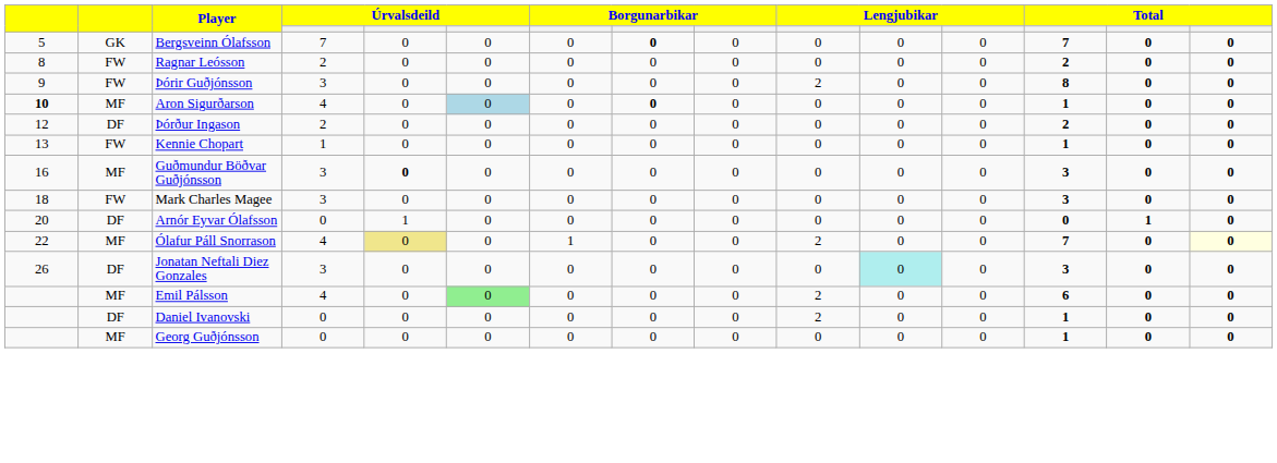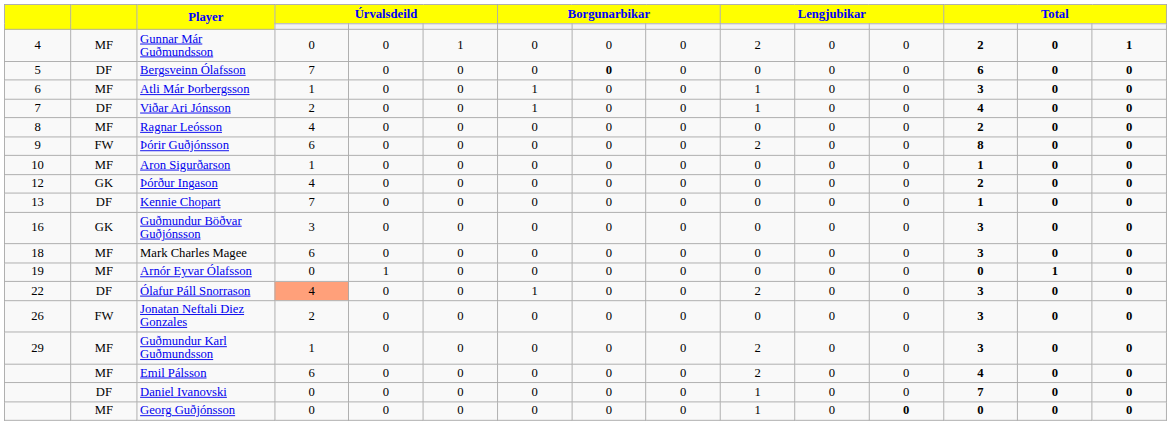 <table class="wikitable"  style="font-size:86%; text-align:center; line-height:14px; width:100%;">
 <tr>
 <th rowspan="2" style="background:#FFFF00; color:blue; width:35px;"></th>
 <th rowspan="2" style="background:#FFFF00; color:blue; width:35px;"></th>
 <th rowspan="2" style="background:#FFFF00; color:blue; width:35px;">Player</th>
 <th colspan="3" style="background:#FFFF00; color:blue; width:35px;"><strong>Úrvalsdeild</strong></th>
 <th colspan="3" style="background:#FFFF00; color:blue; width:35px;"><strong>Borgunarbikar</strong></th>
 <th colspan="3" style="background:#FFFF00; color:blue; width:35px;"><strong>Lengjubikar</strong></th>
 <th colspan="3" style="background:#FFFF00; color:blue; width:35px;"><strong>Total</strong></th>
 </tr>
 <tr style="text-align:center;">
 <th width=40></th>
 <th width=40></th>
 <th width=40></th>
 <th width=40></th>
 <th width=40></th>
 <th width=40></th>
 <th width=40></th>
 <th width=40></th>
 <th width=40></th>
 <th width=40></th>
 <th width=40></th>
 <th width=40></th>
 </tr>
 <tr>
+<td>4</td>
+<td>MF</td>
+<td style="text-align:left"> <a href='#'>Gunnar Már Guðmundsson</a></td>
+<td>0</td>
+<td>0</td>
+<td>1</td>
+<td>0</td>
+<td>0</td>
+<td>0</td>
+<td>2</td>
+<td>0</td>
+<td>0</td>
+<td><strong>2</strong></td>
+<td><strong>0</strong></td>
+<td><strong>1</strong></td>
+</tr>
+<tr>
 <td>5</td>
-<td>GK</td>
+<td>DF</td>
 <td style="text-align:left"> <a href='#'>Bergsveinn Ólafsson</a></td>
 <td>7</td>
 <td>0</td>
 <td>0</td>
 <td>0</td>
 <td><strong>0</strong></td>
 <td>0</td>
 <td>0</td>
 <td>0</td>
 <td>0</td>
-<td><strong>7</strong></td>
+<td><strong>6</strong></td>
+<td><strong>0</strong></td>
+<td><strong>0</strong></td>
+</tr>
+<tr>
+<td>6</td>
+<td>MF</td>
+<td style="text-align:left"> <a href='#'>Atli Már Þorbergsson</a></td>
+<td>1</td>
+<td>0</td>
+<td>0</td>
+<td>1</td>
+<td>0</td>
+<td>0</td>
+<td>1</td>
+<td>0</td>
+<td>0</td>
+<td><strong>3</strong></td>
+<td><strong>0</strong></td>
+<td><strong>0</strong></td>
+</tr>
+<tr>
+<td>7</td>
+<td>DF</td>
+<td style="text-align:left"> <a href='#'>Viðar Ari Jónsson</a></td>
+<td>2</td>
+<td>0</td>
+<td>0</td>
+<td>1</td>
+<td>0</td>
+<td>0</td>
+<td>1</td>
+<td>0</td>
+<td>0</td>
+<td><strong>4</strong></td>
 <td><strong>0</strong></td>
 <td><strong>0</strong></td>
 </tr>
 <tr>
 <td>8</td>
-<td>FW</td>
+<td>MF</td>
 <td style="text-align:left"> <a href='#'>Ragnar Leósson</a></td>
-<td>2</td>
+<td>4</td>
 <td>0</td>
 <td>0</td>
 <td>0</td>
 <td>0</td>
 <td>0</td>
 <td>0</td>
 <td>0</td>
 <td>0</td>
 <td><strong>2</strong></td>
 <td><strong>0</strong></td>
 <td><strong>0</strong></td>
 </tr>
 <tr>
 <td>9</td>
 <td>FW</td>
 <td style="text-align:left"> <a href='#'>Þórir Guðjónsson</a></td>
-<td>3</td>
+<td>6</td>
 <td>0</td>
 <td>0</td>
 <td>0</td>
 <td>0</td>
 <td>0</td>
 <td>2</td>
 <td>0</td>
 <td>0</td>
 <td><strong>8</strong></td>
 <td><strong>0</strong></td>
 <td><strong>0</strong></td>
 </tr>
 <tr>
-<td><strong>10</strong></td>
+<td>10</td>
 <td>MF</td>
 <td style="text-align:left"> <a href='#'>Aron Sigurðarson</a></td>
-<td>4</td>
+<td>1</td>
 <td>0</td>
-<td style="background: lightblue;">0</td>
 <td>0</td>
-<td><strong>0</strong></td>
+<td>0</td>
+<td>0</td>
 <td>0</td>
 <td>0</td>
 <td>0</td>
 <td>0</td>
 <td><strong>1</strong></td>
 <td><strong>0</strong></td>
 <td><strong>0</strong></td>
 </tr>
 <tr>
 <td>12</td>
-<td>DF</td>
+<td>GK</td>
 <td style="text-align:left"> <a href='#'>Þórður Ingason</a></td>
-<td>2</td>
+<td>4</td>
 <td>0</td>
 <td>0</td>
 <td>0</td>
 <td>0</td>
 <td>0</td>
 <td>0</td>
 <td>0</td>
 <td>0</td>
 <td><strong>2</strong></td>
 <td><strong>0</strong></td>
 <td><strong>0</strong></td>
 </tr>
 <tr>
 <td>13</td>
-<td>FW</td>
+<td>DF</td>
 <td style="text-align:left"> <a href='#'>Kennie Chopart</a></td>
-<td>1</td>
+<td>7</td>
 <td>0</td>
 <td>0</td>
 <td>0</td>
 <td>0</td>
 <td>0</td>
 <td>0</td>
 <td>0</td>
 <td>0</td>
 <td><strong>1</strong></td>
 <td><strong>0</strong></td>
 <td><strong>0</strong></td>
 </tr>
 <tr>
 <td>16</td>
-<td>MF</td>
+<td>GK</td>
 <td style="text-align:left"> <a href='#'>Guðmundur Böðvar Guðjónsson</a></td>
-<td>3</td>
-<td><strong>0</strong></td>
-<td>0</td>
-<td>0</td>
-<td>0</td>
-<td>0</td>
-<td>0</td>
-<td>0</td>
-<td>0</td>
-<td><strong>3</strong></td>
-<td><strong>0</strong></td>
-<td><strong>0</strong></td>
-</tr>
-<tr>
-<td>18</td>
-<td>FW</td>
-<td style="text-align:left"> Mark Charles Magee</td>
 <td>3</td>
 <td>0</td>
 <td>0</td>
 <td>0</td>
 <td>0</td>
 <td>0</td>
 <td>0</td>
 <td>0</td>
 <td>0</td>
 <td><strong>3</strong></td>
 <td><strong>0</strong></td>
 <td><strong>0</strong></td>
 </tr>
 <tr>
-<td>20</td>
-<td>DF</td>
+<td>18</td>
+<td>MF</td>
+<td style="text-align:left"> Mark Charles Magee</td>
+<td>6</td>
+<td>0</td>
+<td>0</td>
+<td>0</td>
+<td>0</td>
+<td>0</td>
+<td>0</td>
+<td>0</td>
+<td>0</td>
+<td><strong>3</strong></td>
+<td><strong>0</strong></td>
+<td><strong>0</strong></td>
+</tr>
+<tr>
+<td>19</td>
+<td>MF</td>
 <td style="text-align:left"> <a href='#'>Arnór Eyvar Ólafsson</a></td>
 <td>0</td>
 <td>1</td>
 <td>0</td>
 <td>0</td>
 <td>0</td>
 <td>0</td>
 <td>0</td>
 <td>0</td>
 <td>0</td>
 <td><strong>0</strong></td>
 <td><strong>1</strong></td>
 <td><strong>0</strong></td>
 </tr>
 <tr>
 <td>22</td>
-<td>MF</td>
+<td>DF</td>
 <td style="text-align:left"> <a href='#'>Ólafur Páll Snorrason</a></td>
-<td>4</td>
-<td style="background: khaki;">0</td>
+<td style="background: lightsalmon;">4</td>
+<td>0</td>
 <td>0</td>
 <td>1</td>
 <td>0</td>
 <td>0</td>
 <td>2</td>
 <td>0</td>
 <td>0</td>
-<td><strong>7</strong></td>
+<td><strong>3</strong></td>
 <td><strong>0</strong></td>
-<td style="background: lightyellow;"><strong>0</strong></td>
+<td><strong>0</strong></td>
 </tr>
 <tr>
 <td>26</td>
-<td>DF</td>
+<td>FW</td>
 <td style="text-align:left"> <a href='#'>Jonatan Neftali Diez Gonzales</a></td>
-<td>3</td>
+<td>2</td>
 <td>0</td>
 <td>0</td>
 <td>0</td>
 <td>0</td>
 <td>0</td>
 <td>0</td>
-<td style="background: paleturquoise;">0</td>
+<td>0</td>
+<td>0</td>
+<td><strong>3</strong></td>
+<td><strong>0</strong></td>
+<td><strong>0</strong></td>
+</tr>
+<tr>
+<td>29</td>
+<td>MF</td>
+<td style="text-align:left"> <a href='#'>Guðmundur Karl Guðmundsson</a></td>
+<td>1</td>
+<td>0</td>
+<td>0</td>
+<td>0</td>
+<td>0</td>
+<td>0</td>
+<td>2</td>
+<td>0</td>
 <td>0</td>
 <td><strong>3</strong></td>
 <td><strong>0</strong></td>
 <td><strong>0</strong></td>
 </tr>
 <tr>
 <td></td>
 <td>MF</td>
 <td style="text-align:left"> <a href='#'>Emil Pálsson</a></td>
-<td>4</td>
+<td>6</td>
 <td>0</td>
-<td style="background: lightgreen;">0</td>
+<td>0</td>
 <td>0</td>
 <td>0</td>
 <td>0</td>
 <td>2</td>
 <td>0</td>
 <td>0</td>
-<td><strong>6</strong></td>
+<td><strong>4</strong></td>
 <td><strong>0</strong></td>
 <td><strong>0</strong></td>
 </tr>
 <tr>
 <td></td>
 <td>DF</td>
 <td style="text-align:left"> <a href='#'>Daniel Ivanovski</a></td>
 <td>0</td>
 <td>0</td>
 <td>0</td>
 <td>0</td>
 <td>0</td>
 <td>0</td>
-<td>2</td>
+<td>1</td>
 <td>0</td>
 <td>0</td>
-<td><strong>1</strong></td>
+<td><strong>7</strong></td>
 <td><strong>0</strong></td>
 <td><strong>0</strong></td>
 </tr>
 <tr>
 <td></td>
 <td>MF</td>
 <td style="text-align:left"> <a href='#'>Georg Guðjónsson</a></td>
 <td>0</td>
 <td>0</td>
 <td>0</td>
 <td>0</td>
 <td>0</td>
 <td>0</td>
+<td>1</td>
 <td>0</td>
-<td>0</td>
-<td>0</td>
-<td><strong>1</strong></td>
+<td><strong>0</strong></td>
+<td><strong>0</strong></td>
 <td><strong>0</strong></td>
 <td><strong>0</strong></td>
 </tr>
 </table>
